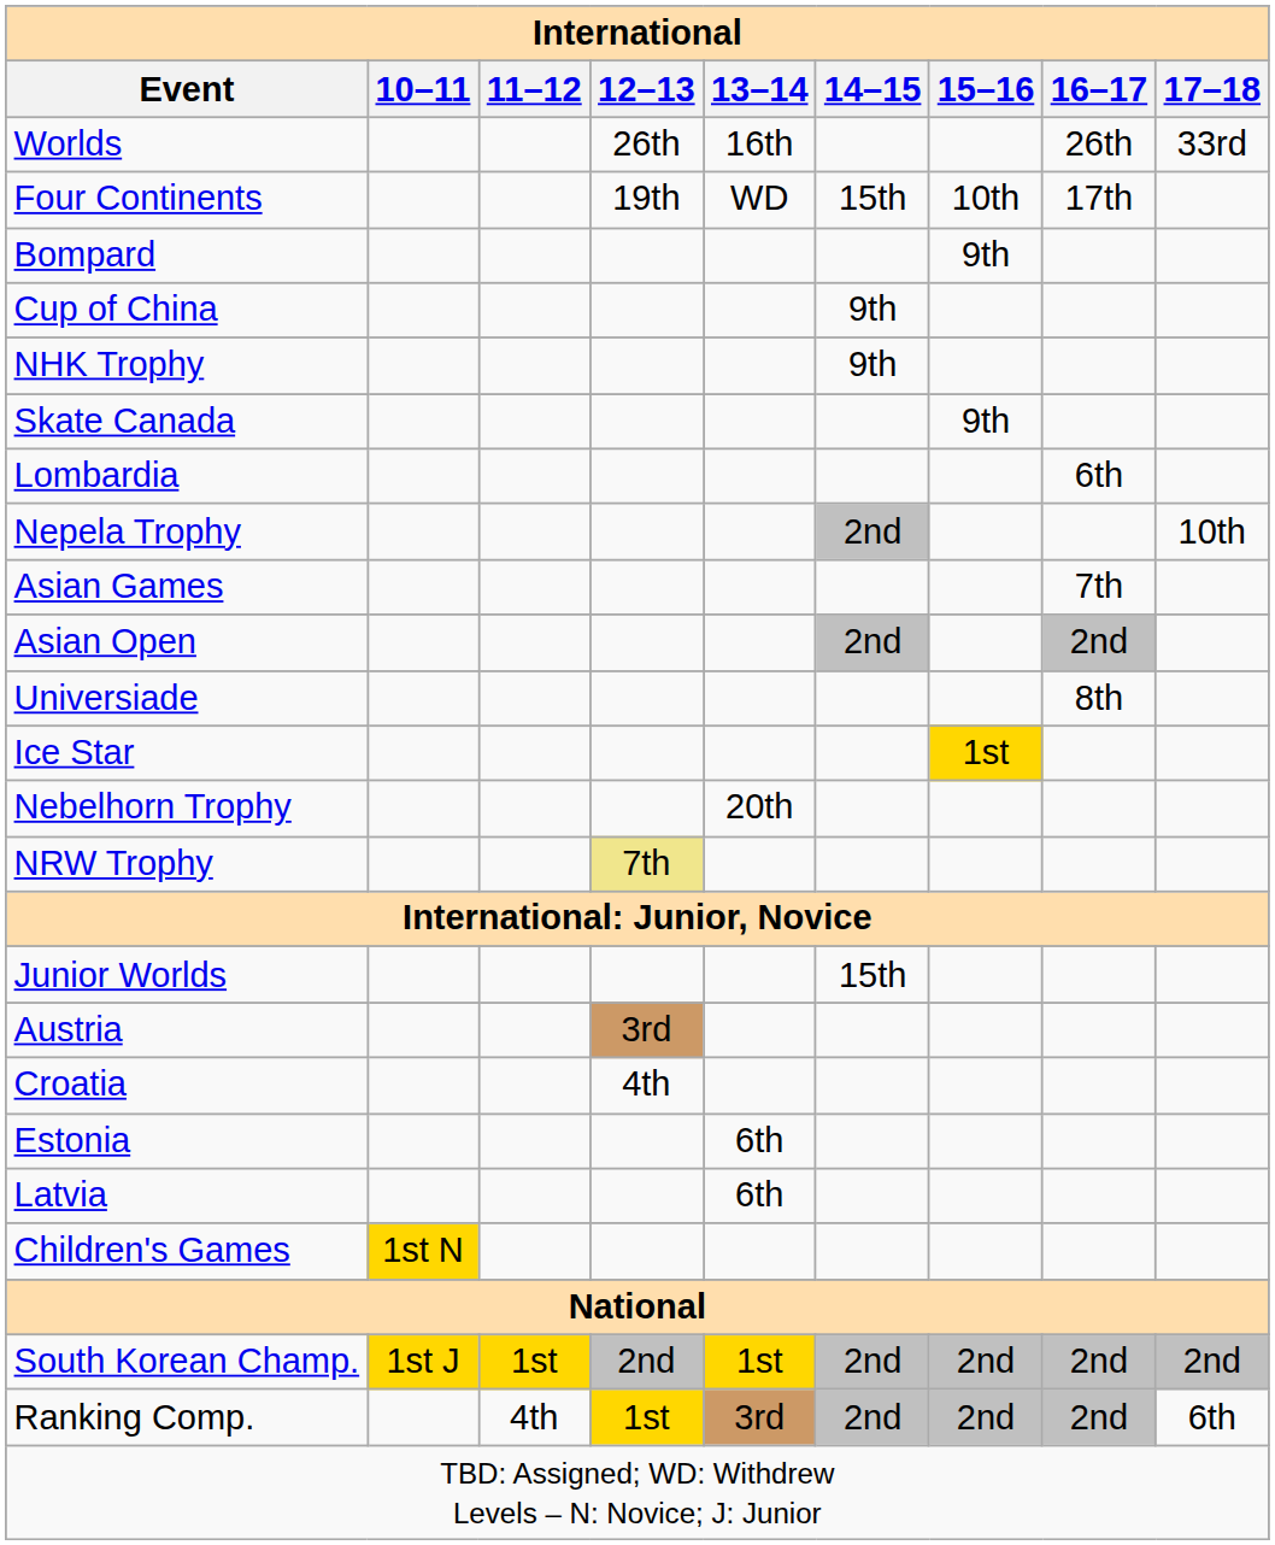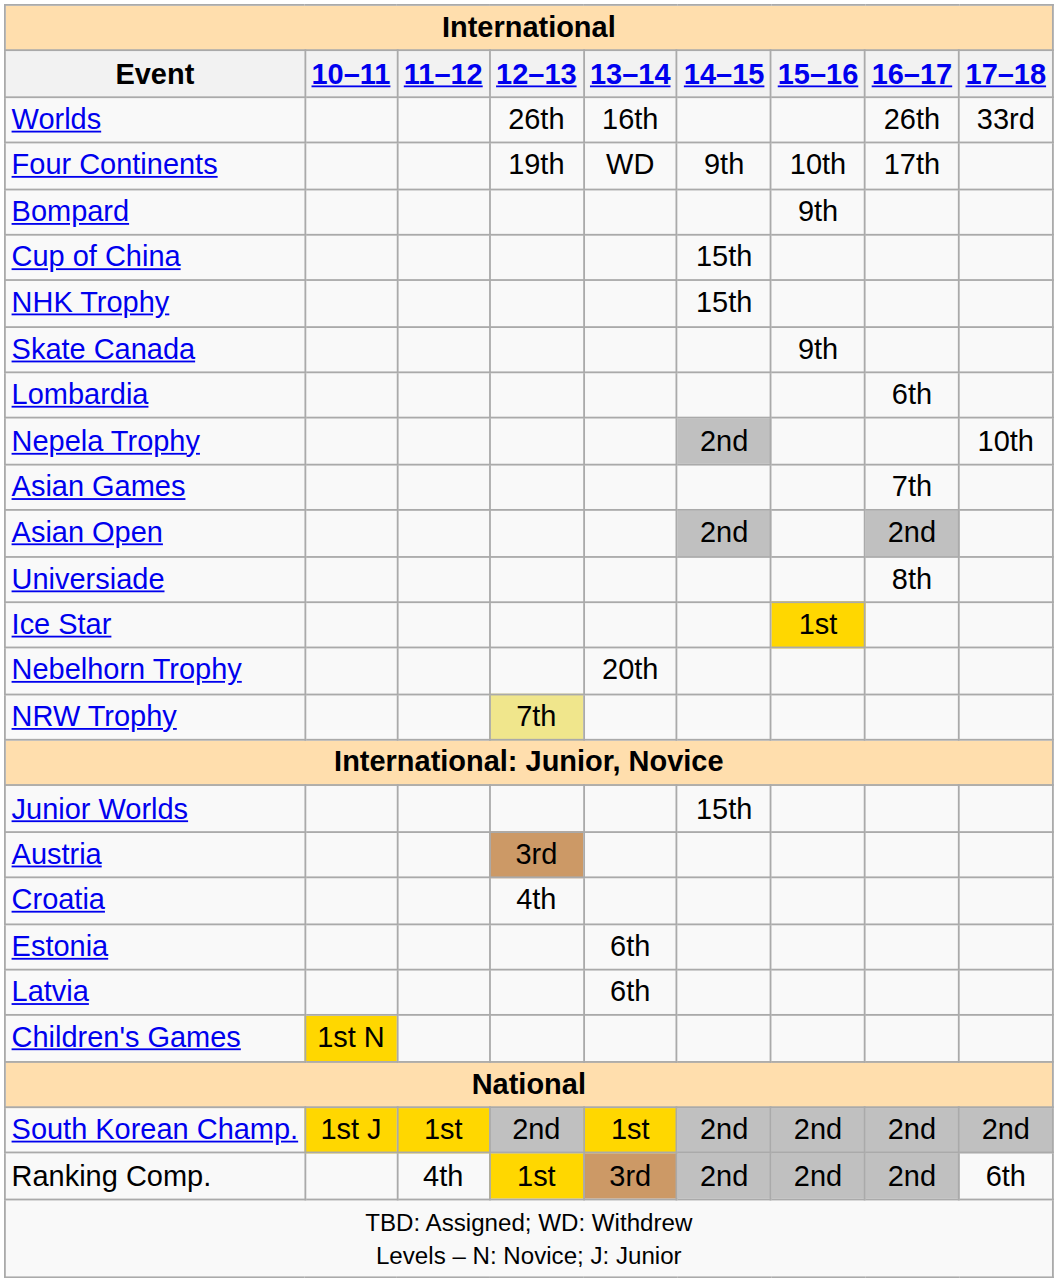 <table class="wikitable" style="text-align:center">
 <tr>
 <th style="background-color: #ffdead; " colspan=9 align=center>International</th>
 </tr>
 <tr>
 <th>Event</th>
 <th><a href='#'>10–11</a></th>
 <th><a href='#'>11–12</a></th>
 <th><a href='#'>12–13</a></th>
 <th><a href='#'>13–14</a></th>
 <th><a href='#'>14–15</a></th>
 <th><a href='#'>15–16</a></th>
 <th><a href='#'>16–17</a></th>
 <th><a href='#'>17–18</a></th>
 </tr>
 <tr>
 <td align=left><a href='#'>Worlds</a></td>
 <td></td>
 <td></td>
 <td>26th</td>
 <td>16th</td>
 <td></td>
 <td></td>
 <td>26th</td>
 <td>33rd</td>
 </tr>
 <tr>
 <td align=left><a href='#'>Four Continents</a></td>
 <td></td>
 <td></td>
 <td>19th</td>
 <td>WD</td>
-<td>15th</td>
+<td>9th</td>
 <td>10th</td>
 <td>17th</td>
 <td></td>
 </tr>
 <tr>
 <td align=left> <a href='#'>Bompard</a></td>
 <td></td>
 <td></td>
 <td></td>
 <td></td>
 <td></td>
 <td>9th</td>
 <td></td>
 <td></td>
 </tr>
 <tr>
 <td align=left> <a href='#'>Cup of China</a></td>
 <td></td>
 <td></td>
 <td></td>
 <td></td>
-<td>9th</td>
+<td>15th</td>
 <td></td>
 <td></td>
 <td></td>
 </tr>
 <tr>
 <td align=left> <a href='#'>NHK Trophy</a></td>
 <td></td>
 <td></td>
 <td></td>
 <td></td>
-<td>9th</td>
+<td>15th</td>
 <td></td>
 <td></td>
 <td></td>
 </tr>
 <tr>
 <td align=left> <a href='#'>Skate Canada</a></td>
 <td></td>
 <td></td>
 <td></td>
 <td></td>
 <td></td>
 <td>9th</td>
 <td></td>
 <td></td>
 </tr>
 <tr>
 <td align=left> <a href='#'>Lombardia</a></td>
 <td></td>
 <td></td>
 <td></td>
 <td></td>
 <td></td>
 <td></td>
 <td>6th</td>
 <td></td>
 </tr>
 <tr>
 <td align=left> <a href='#'>Nepela Trophy</a></td>
 <td></td>
 <td></td>
 <td></td>
 <td></td>
 <td bgcolor=silver>2nd</td>
 <td></td>
 <td></td>
 <td>10th</td>
 </tr>
 <tr>
 <td align=left><a href='#'>Asian Games</a></td>
 <td></td>
 <td></td>
 <td></td>
 <td></td>
 <td></td>
 <td></td>
 <td>7th</td>
 <td></td>
 </tr>
 <tr>
 <td align=left><a href='#'>Asian Open</a></td>
 <td></td>
 <td></td>
 <td></td>
 <td></td>
 <td bgcolor=silver>2nd</td>
 <td></td>
 <td bgcolor=silver>2nd</td>
 <td></td>
 </tr>
 <tr>
 <td align=left><a href='#'>Universiade</a></td>
 <td></td>
 <td></td>
 <td></td>
 <td></td>
 <td></td>
 <td></td>
 <td>8th</td>
 <td></td>
 </tr>
 <tr>
 <td align=left><a href='#'>Ice Star</a></td>
 <td></td>
 <td></td>
 <td></td>
 <td></td>
 <td></td>
 <td bgcolor=gold>1st</td>
 <td></td>
 <td></td>
 </tr>
 <tr>
 <td align=left><a href='#'>Nebelhorn Trophy</a></td>
 <td></td>
 <td></td>
 <td></td>
 <td>20th</td>
 <td></td>
 <td></td>
 <td></td>
 <td></td>
 </tr>
 <tr>
 <td align=left><a href='#'>NRW Trophy</a></td>
 <td></td>
 <td></td>
 <td style="background: khaki;">7th</td>
 <td></td>
 <td></td>
 <td></td>
 <td></td>
 <td></td>
 </tr>
 <tr>
 <th style="background-color: #ffdead; " colspan=9 align=center>International: Junior, Novice</th>
 </tr>
 <tr>
 <td align=left><a href='#'>Junior Worlds</a></td>
 <td></td>
 <td></td>
 <td></td>
 <td></td>
 <td>15th</td>
 <td></td>
 <td></td>
 <td></td>
 </tr>
 <tr>
 <td align=left> <a href='#'>Austria</a></td>
 <td></td>
 <td></td>
 <td bgcolor=cc9966>3rd</td>
 <td></td>
 <td></td>
 <td></td>
 <td></td>
 <td></td>
 </tr>
 <tr>
 <td align=left> <a href='#'>Croatia</a></td>
 <td></td>
 <td></td>
 <td>4th</td>
 <td></td>
 <td></td>
 <td></td>
 <td></td>
 <td></td>
 </tr>
 <tr>
 <td align=left> <a href='#'>Estonia</a></td>
 <td></td>
 <td></td>
 <td></td>
 <td>6th</td>
 <td></td>
 <td></td>
 <td></td>
 <td></td>
 </tr>
 <tr>
 <td align=left> <a href='#'>Latvia</a></td>
 <td></td>
 <td></td>
 <td></td>
 <td>6th</td>
 <td></td>
 <td></td>
 <td></td>
 <td></td>
 </tr>
 <tr>
 <td align=left><a href='#'>Children's Games</a></td>
 <td bgcolor=gold>1st N</td>
 <td></td>
 <td></td>
 <td></td>
 <td></td>
 <td></td>
 <td></td>
 <td></td>
 </tr>
 <tr>
 <th style="background-color: #ffdead; " colspan=9 align=center>National</th>
 </tr>
 <tr>
 <td align=left><a href='#'>South Korean Champ.</a></td>
 <td bgcolor=gold>1st J</td>
 <td bgcolor=gold>1st</td>
 <td bgcolor=silver>2nd</td>
 <td bgcolor=gold>1st</td>
 <td bgcolor=silver>2nd</td>
 <td bgcolor=silver>2nd</td>
 <td bgcolor=silver>2nd</td>
 <td bgcolor=silver>2nd</td>
 </tr>
 <tr>
 <td align=left>Ranking Comp.</td>
 <td></td>
 <td>4th</td>
 <td bgcolor=gold>1st</td>
 <td bgcolor=cc9966>3rd</td>
 <td bgcolor=silver>2nd</td>
 <td bgcolor=silver>2nd</td>
 <td bgcolor=silver>2nd</td>
 <td>6th</td>
 </tr>
 <tr>
 <td colspan=9 align=center><small> TBD: Assigned; WD: Withdrew <br> Levels – N: Novice; J: Junior </small></td>
 </tr>
 </table>
